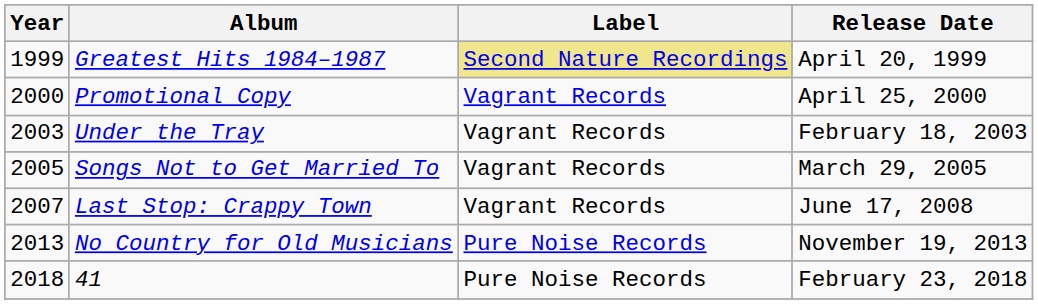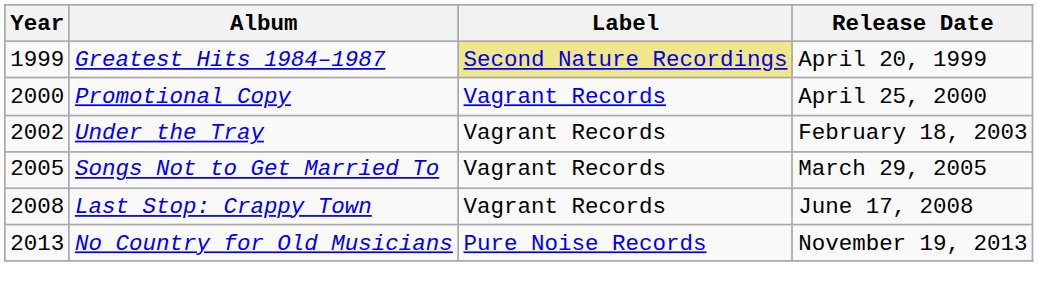 <table class="wikitable">
 <tr>
 <th>Year</th>
 <th>Album</th>
 <th>Label</th>
 <th>Release Date</th>
 </tr>
 <tr>
 <td>1999</td>
 <td><em><a href='#'>Greatest Hits 1984–1987</a></em></td>
 <td style="background: khaki;"><a href='#'>Second Nature Recordings</a></td>
 <td>April 20, 1999</td>
 </tr>
 <tr>
 <td>2000</td>
 <td><em><a href='#'>Promotional Copy</a></em></td>
 <td><a href='#'>Vagrant Records</a></td>
 <td>April 25, 2000</td>
 </tr>
 <tr>
-<td>2003</td>
+<td>2002</td>
 <td><em><a href='#'>Under the Tray</a></em></td>
 <td>Vagrant Records</td>
 <td>February 18, 2003</td>
 </tr>
 <tr>
 <td>2005</td>
 <td><em><a href='#'>Songs Not to Get Married To</a></em></td>
 <td>Vagrant Records</td>
 <td>March 29, 2005</td>
 </tr>
 <tr>
-<td>2007</td>
+<td>2008</td>
 <td><em><a href='#'>Last Stop: Crappy Town</a></em></td>
 <td>Vagrant Records</td>
 <td>June 17, 2008</td>
 </tr>
 <tr>
 <td>2013</td>
 <td><em><a href='#'>No Country for Old Musicians</a></em></td>
 <td><a href='#'>Pure Noise Records</a></td>
 <td>November 19, 2013</td>
 </tr>
-<tr>
-<td>2018</td>
-<td><em>41</em></td>
-<td>Pure Noise Records</td>
-<td>February 23, 2018</td>
-</tr>
 </table>
